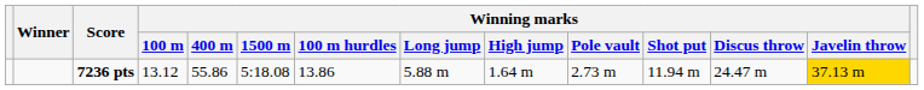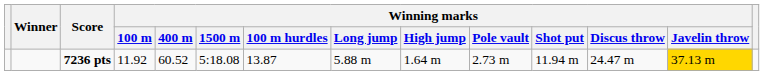 <table class="wikitable mw-datatable sortable" style="font-size: 90%">
 <tr>
 <th rowspan=2></th>
 <th rowspan=2>Winner</th>
 <th rowspan=2>Score</th>
 <th colspan=10>Winning marks</th>
 <th rowspan=2 class="unsortable"></th>
 </tr>
 <tr>
 <th><a href='#'>100 m</a></th>
 <th><a href='#'>400 m</a></th>
 <th><a href='#'>1500 m</a></th>
 <th><a href='#'>100 m hurdles</a></th>
 <th><a href='#'>Long jump</a></th>
 <th><a href='#'>High jump</a></th>
 <th><a href='#'>Pole vault</a></th>
 <th><a href='#'>Shot put</a></th>
 <th><a href='#'>Discus throw</a></th>
 <th><a href='#'>Javelin throw</a></th>
 </tr>
 <tr>
 <td></td>
 <td></td>
 <td><strong>7236 pts</strong></td>
-<td>13.12  </td>
-<td>55.86</td>
+<td>11.92  </td>
+<td>60.52</td>
 <td>5:18.08</td>
-<td>13.86  </td>
+<td>13.87  </td>
 <td>5.88 m </td>
 <td>1.64 m</td>
 <td>2.73 m </td>
 <td>11.94 m</td>
 <td>24.47 m</td>
 <td style="background: gold;">37.13 m</td>
 <td></td>
 </tr>
 </table>
